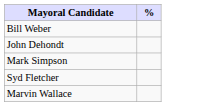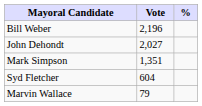 <table class="wikitable">
 <tr>
 <th style="background:#ddf; width:200px;">Mayoral Candidate </th>
+<th style="background:#ddf; width:50px;">Vote</th>
 <th style="background:#ddf; width:30px;">%</th>
 </tr>
 <tr>
 <td>Bill Weber</td>
+<td>2,196</td>
 <td></td>
 </tr>
 <tr>
 <td>John Dehondt</td>
+<td>2,027</td>
 <td></td>
 </tr>
 <tr>
 <td>Mark Simpson</td>
+<td>1,351</td>
 <td></td>
 </tr>
 <tr>
 <td>Syd Fletcher</td>
+<td>604</td>
 <td></td>
 </tr>
 <tr>
 <td>Marvin Wallace</td>
+<td>79</td>
 <td></td>
 </tr>
 </table>
